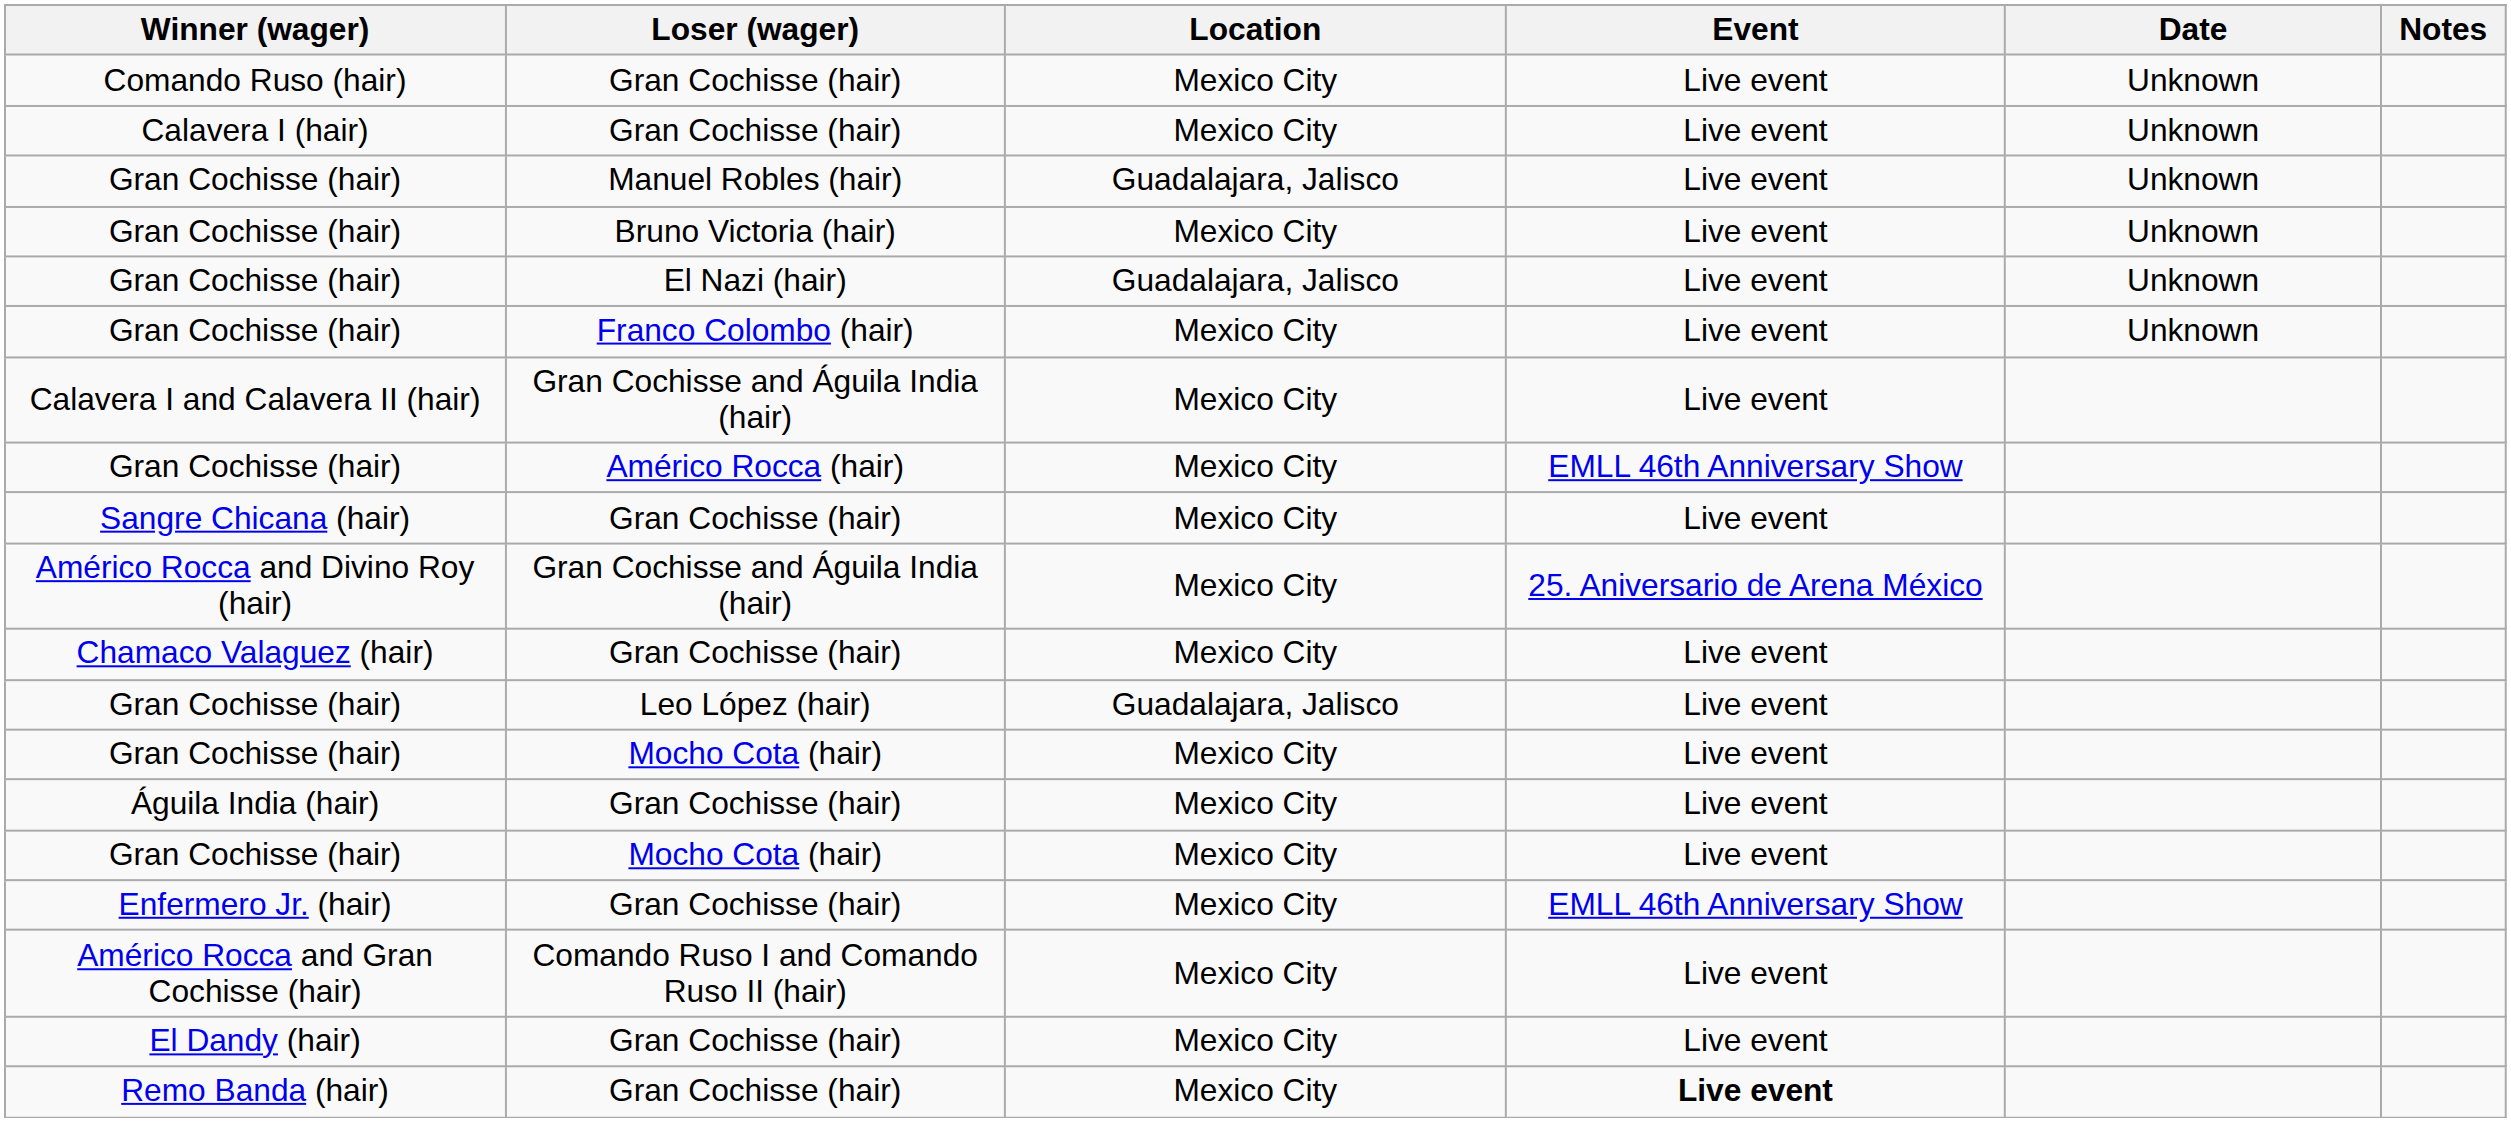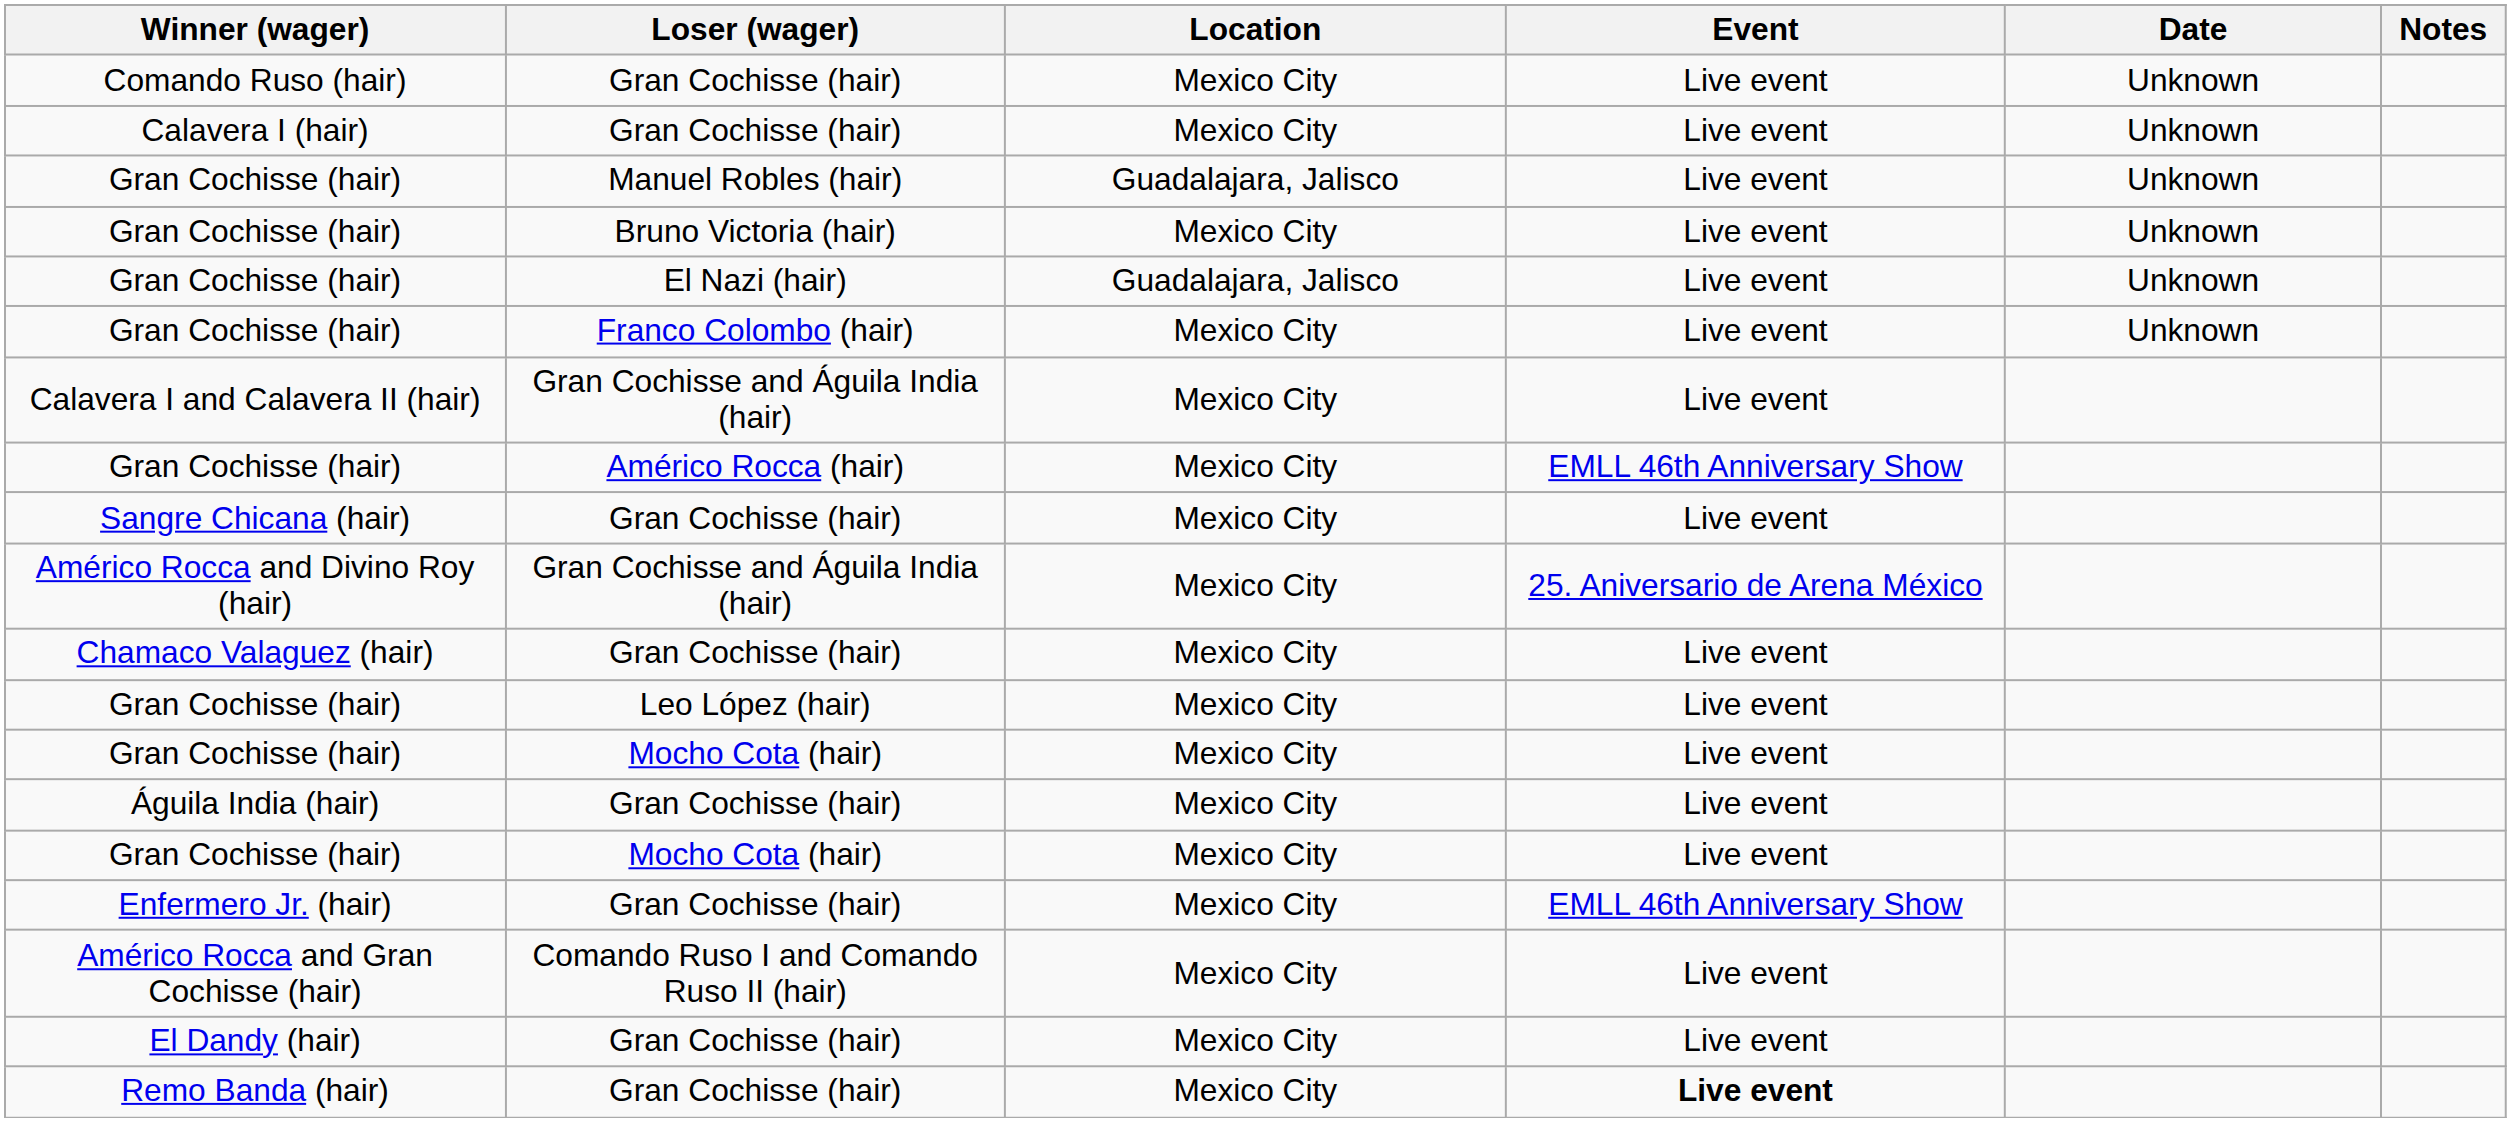 <table class="wikitable sortable" width=100%  style="text-align: center">
 <tr>
 <th width=20% scope="col">Winner (wager)</th>
 <th width=20% scope="col">Loser (wager)</th>
 <th width=20% scope="col">Location</th>
 <th width=20% scope="col">Event</th>
 <th width=15% scope="col">Date</th>
 <th class="unsortable" width=5% scope="col">Notes</th>
 </tr>
 <tr>
 <td>Comando Ruso (hair)</td>
 <td>Gran Cochisse (hair)</td>
 <td>Mexico City</td>
 <td>Live event</td>
 <td>Unknown</td>
 <td> </td>
 </tr>
 <tr>
 <td>Calavera I (hair)</td>
 <td>Gran Cochisse (hair)</td>
 <td>Mexico City</td>
 <td>Live event</td>
 <td>Unknown</td>
 <td> </td>
 </tr>
 <tr>
 <td>Gran Cochisse (hair)</td>
 <td>Manuel Robles (hair)</td>
 <td>Guadalajara, Jalisco</td>
 <td>Live event</td>
 <td>Unknown</td>
 <td> </td>
 </tr>
 <tr>
 <td>Gran Cochisse (hair)</td>
 <td>Bruno Victoria (hair)</td>
 <td>Mexico City</td>
 <td>Live event</td>
 <td>Unknown</td>
 <td> </td>
 </tr>
 <tr>
 <td>Gran Cochisse (hair)</td>
 <td>El Nazi (hair)</td>
 <td>Guadalajara, Jalisco</td>
 <td>Live event</td>
 <td>Unknown</td>
 <td> </td>
 </tr>
 <tr>
 <td>Gran Cochisse (hair)</td>
 <td><a href='#'>Franco Colombo</a> (hair)</td>
 <td>Mexico City</td>
 <td>Live event</td>
 <td>Unknown</td>
 <td> </td>
 </tr>
 <tr>
 <td>Calavera I and Calavera II (hair)</td>
 <td>Gran Cochisse and Águila India (hair)</td>
 <td>Mexico City</td>
 <td>Live event</td>
 <td></td>
 <td> </td>
 </tr>
 <tr>
 <td>Gran Cochisse (hair)</td>
 <td><a href='#'>Américo Rocca</a> (hair)</td>
 <td>Mexico City</td>
 <td><a href='#'>EMLL 46th Anniversary Show</a></td>
 <td></td>
 <td></td>
 </tr>
 <tr>
 <td><a href='#'>Sangre Chicana</a> (hair)</td>
 <td>Gran Cochisse (hair)</td>
 <td>Mexico City</td>
 <td>Live event</td>
 <td></td>
 <td> </td>
 </tr>
 <tr>
 <td><a href='#'>Américo Rocca</a> and Divino Roy (hair)</td>
 <td>Gran Cochisse and Águila India (hair)</td>
 <td>Mexico City</td>
 <td><a href='#'>25. Aniversario de Arena México</a></td>
 <td></td>
 <td></td>
 </tr>
 <tr>
 <td><a href='#'>Chamaco Valaguez</a> (hair)</td>
 <td>Gran Cochisse (hair)</td>
 <td>Mexico City</td>
 <td>Live event</td>
 <td></td>
 <td> </td>
 </tr>
 <tr>
 <td>Gran Cochisse (hair)</td>
 <td>Leo López (hair)</td>
-<td>Guadalajara, Jalisco</td>
+<td>Mexico City</td>
 <td>Live event</td>
 <td></td>
 <td> </td>
 </tr>
 <tr>
 <td>Gran Cochisse (hair)</td>
 <td><a href='#'>Mocho Cota</a> (hair)</td>
 <td>Mexico City</td>
 <td>Live event</td>
 <td></td>
 <td> </td>
 </tr>
 <tr>
 <td>Águila India (hair)</td>
 <td>Gran Cochisse (hair)</td>
 <td>Mexico City</td>
 <td>Live event</td>
 <td></td>
 <td> </td>
 </tr>
 <tr>
 <td>Gran Cochisse (hair)</td>
 <td><a href='#'>Mocho Cota</a> (hair)</td>
 <td>Mexico City</td>
 <td>Live event</td>
 <td></td>
 <td> </td>
 </tr>
 <tr>
 <td><a href='#'>Enfermero Jr.</a> (hair)</td>
 <td>Gran Cochisse (hair)</td>
 <td>Mexico City</td>
 <td><a href='#'>EMLL 46th Anniversary Show</a></td>
 <td></td>
 <td> </td>
 </tr>
 <tr>
 <td><a href='#'>Américo Rocca</a> and Gran Cochisse (hair)</td>
 <td>Comando Ruso I and Comando Ruso II (hair)</td>
 <td>Mexico City</td>
 <td>Live event</td>
 <td></td>
 <td> </td>
 </tr>
 <tr>
 <td><a href='#'>El Dandy</a> (hair)</td>
 <td>Gran Cochisse (hair)</td>
 <td>Mexico City</td>
 <td>Live event</td>
 <td></td>
 <td> </td>
 </tr>
 <tr>
 <td><a href='#'>Remo Banda</a> (hair)</td>
 <td>Gran Cochisse (hair)</td>
 <td>Mexico City</td>
 <td><strong>Live event</strong></td>
 <td></td>
 <td> </td>
 </tr>
 </table>
